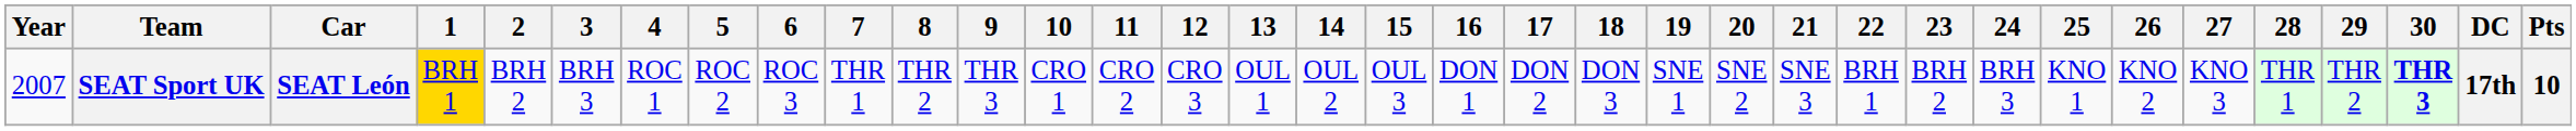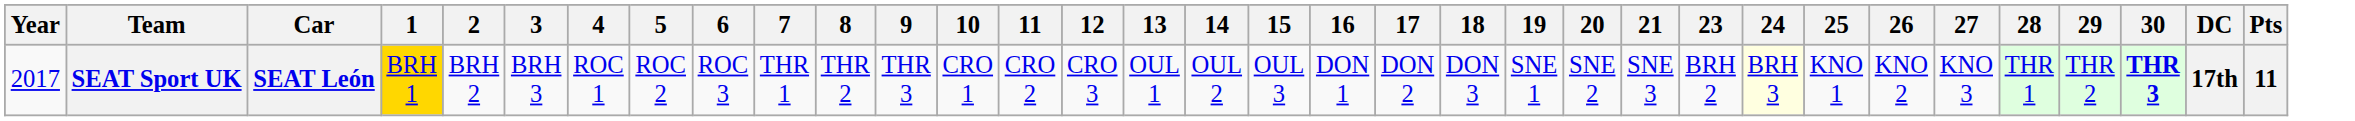 <table class="wikitable" style="text-align:center; font-size:85%">
 <tr>
 <th>Year</th>
 <th>Team</th>
 <th>Car</th>
 <th>1</th>
 <th>2</th>
 <th>3</th>
 <th>4</th>
 <th>5</th>
 <th>6</th>
 <th>7</th>
 <th>8</th>
 <th>9</th>
 <th>10</th>
 <th>11</th>
 <th>12</th>
 <th>13</th>
 <th>14</th>
 <th>15</th>
 <th>16</th>
 <th>17</th>
 <th>18</th>
 <th>19</th>
 <th>20</th>
 <th>21</th>
-<th>22</th>
 <th>23</th>
 <th>24</th>
 <th>25</th>
 <th>26</th>
 <th>27</th>
 <th>28</th>
 <th>29</th>
 <th>30</th>
 <th>DC</th>
 <th>Pts</th>
 </tr>
 <tr>
-<td><a href='#'>2007</a></td>
+<td><a href='#'>2017</a></td>
 <th nowrap><a href='#'>SEAT Sport UK</a></th>
 <th nowrap><a href='#'>SEAT León</a></th>
 <td style="background: gold;"><a href='#'>BRH<br>1</a></td>
 <td><a href='#'>BRH<br>2</a></td>
 <td><a href='#'>BRH<br>3</a></td>
 <td><a href='#'>ROC<br>1</a></td>
 <td><a href='#'>ROC<br>2</a></td>
 <td><a href='#'>ROC<br>3</a></td>
 <td><a href='#'>THR<br>1</a></td>
 <td><a href='#'>THR<br>2</a></td>
 <td><a href='#'>THR<br>3</a></td>
 <td><a href='#'>CRO<br>1</a></td>
 <td><a href='#'>CRO<br>2</a></td>
 <td><a href='#'>CRO<br>3</a></td>
 <td><a href='#'>OUL<br>1</a></td>
 <td><a href='#'>OUL<br>2</a></td>
 <td><a href='#'>OUL<br>3</a></td>
 <td><a href='#'>DON<br>1</a></td>
 <td><a href='#'>DON<br>2</a></td>
 <td><a href='#'>DON<br>3</a></td>
 <td><a href='#'>SNE<br>1</a></td>
 <td><a href='#'>SNE<br>2</a></td>
 <td><a href='#'>SNE<br>3</a></td>
-<td><a href='#'>BRH<br>1</a></td>
 <td><a href='#'>BRH<br>2</a></td>
-<td><a href='#'>BRH<br>3</a></td>
+<td style="background: lightyellow;"><a href='#'>BRH<br>3</a></td>
 <td><a href='#'>KNO<br>1</a></td>
 <td><a href='#'>KNO<br>2</a></td>
 <td><a href='#'>KNO<br>3</a></td>
 <td style="background:#DFFFDF;"><a href='#'>THR<br>1</a><br></td>
 <td style="background:#DFFFDF;"><a href='#'>THR<br>2</a><br></td>
 <td style="background:#DFFFDF;"><strong><a href='#'>THR<br>3</a></strong><br></td>
 <th>17th</th>
-<th>10</th>
+<th>11</th>
 </tr>
 </table>
